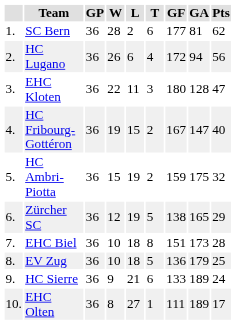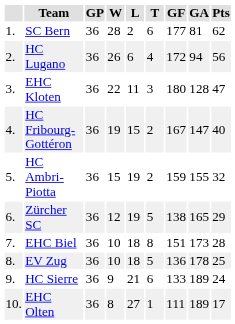 <table>
 <tr>
 <th colspan=2></th>
 </tr>
 <tr bgcolor="#e0e0e0">
 <th width=10></th>
 <th width=70>Team</th>
 <th width=20>GP</th>
 <th width=20>W</th>
 <th width=20>L</th>
 <th width=20>T</th>
 <th width=20>GF</th>
 <th width=20>GA</th>
 <th width=20>Pts</th>
 </tr>
 <tr>
 <td>1.</td>
 <td><a href='#'>SC Bern</a></td>
 <td>36</td>
 <td>28</td>
 <td>2</td>
 <td>6</td>
 <td>177</td>
 <td>81</td>
 <td>62</td>
 </tr>
 <tr bgcolor="#f0f0f0">
 <td>2.</td>
 <td><a href='#'>HC Lugano</a></td>
 <td>36</td>
 <td>26</td>
 <td>6</td>
 <td>4</td>
 <td>172</td>
 <td>94</td>
 <td>56</td>
 </tr>
 <tr>
 <td>3.</td>
 <td><a href='#'>EHC Kloten</a></td>
 <td>36</td>
 <td>22</td>
 <td>11</td>
 <td>3</td>
 <td>180</td>
 <td>128</td>
 <td>47</td>
 </tr>
 <tr bgcolor="#f0f0f0">
 <td>4.</td>
 <td><a href='#'>HC Fribourg-Gottéron</a></td>
 <td>36</td>
 <td>19</td>
 <td>15</td>
 <td>2</td>
 <td>167</td>
 <td>147</td>
 <td>40</td>
 </tr>
 <tr>
 <td>5.</td>
 <td><a href='#'>HC Ambri-Piotta</a></td>
 <td>36</td>
 <td>15</td>
 <td>19</td>
 <td>2</td>
 <td>159</td>
-<td>175</td>
+<td>155</td>
 <td>32</td>
 </tr>
 <tr bgcolor="#f0f0f0">
 <td>6.</td>
 <td><a href='#'>Zürcher SC</a></td>
 <td>36</td>
 <td>12</td>
 <td>19</td>
 <td>5</td>
 <td>138</td>
 <td>165</td>
 <td>29</td>
 </tr>
 <tr>
 <td>7.</td>
 <td><a href='#'>EHC Biel</a></td>
 <td>36</td>
 <td>10</td>
 <td>18</td>
 <td>8</td>
 <td>151</td>
 <td>173</td>
 <td>28</td>
 </tr>
 <tr bgcolor="#f0f0f0">
 <td>8.</td>
 <td><a href='#'>EV Zug</a></td>
 <td>36</td>
 <td>10</td>
 <td>18</td>
 <td>5</td>
 <td>136</td>
-<td>179</td>
+<td>178</td>
 <td>25</td>
 </tr>
 <tr>
 <td>9.</td>
 <td><a href='#'>HC Sierre</a></td>
 <td>36</td>
 <td>9</td>
 <td>21</td>
 <td>6</td>
 <td>133</td>
 <td>189</td>
 <td>24</td>
 </tr>
 <tr bgcolor="#f0f0f0">
 <td>10.</td>
 <td><a href='#'>EHC Olten</a></td>
 <td>36</td>
 <td>8</td>
 <td>27</td>
 <td>1</td>
 <td>111</td>
 <td>189</td>
 <td>17</td>
 </tr>
 </table>
